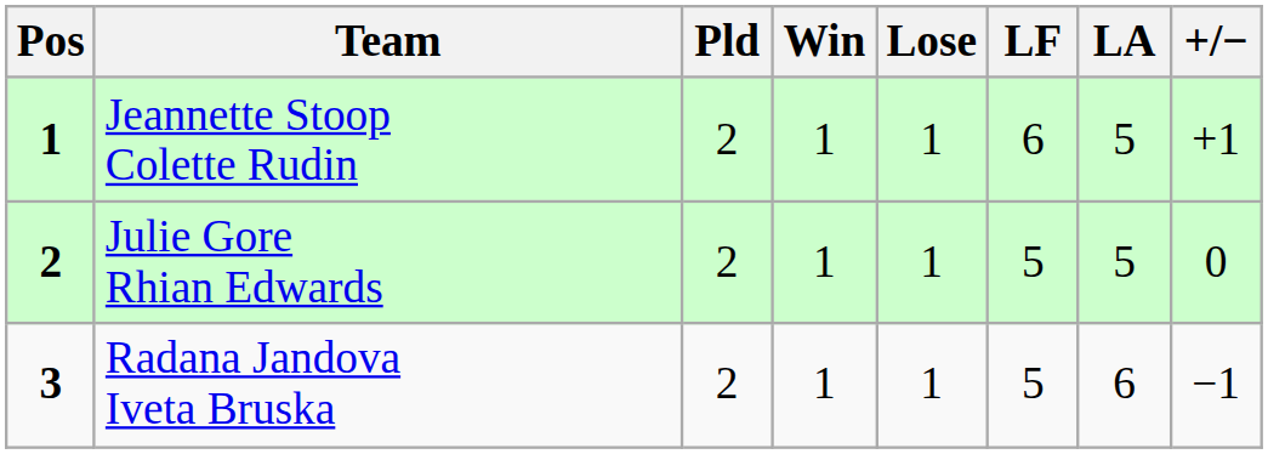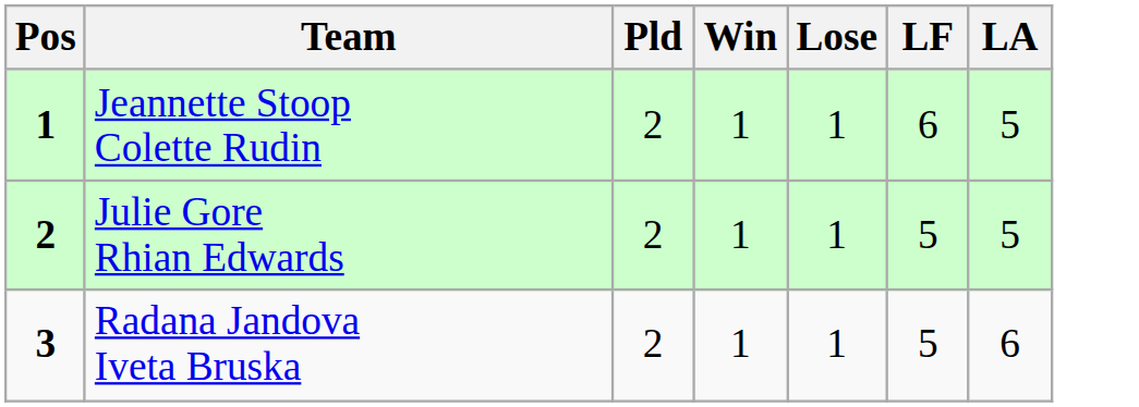 <table class="wikitable" style="font-size: 100%">
 <tr>
 <th width=20>Pos</th>
 <th width=200>Team</th>
 <th width=25>Pld</th>
 <th width=25>Win</th>
 <th width=25>Lose</th>
 <th width=25>LF</th>
 <th width=25>LA</th>
-<th width=25>+/−</th>
 </tr>
 <tr align=center style="background: #ccffcc;">
 <td><strong>1</strong></td>
 <td align="left"> <a href='#'>Jeannette Stoop</a><br> <a href='#'>Colette Rudin</a></td>
 <td>2</td>
 <td>1</td>
 <td>1</td>
 <td>6</td>
 <td>5</td>
-<td>+1</td>
 </tr>
 <tr align=center style="background: #ccffcc;">
 <td><strong>2</strong></td>
 <td align="left"> <a href='#'>Julie Gore</a><br> <a href='#'>Rhian Edwards</a></td>
 <td>2</td>
 <td>1</td>
 <td>1</td>
 <td>5</td>
 <td>5</td>
-<td>0</td>
 </tr>
 <tr align=center>
 <td><strong>3</strong></td>
 <td align="left"> <a href='#'>Radana Jandova</a><br> <a href='#'>Iveta Bruska</a></td>
 <td>2</td>
 <td>1</td>
 <td>1</td>
 <td>5</td>
 <td>6</td>
-<td>−1</td>
 </tr>
 </table>
